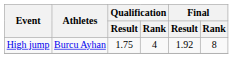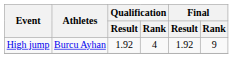 <table class="wikitable" border="1" style="font-size:90%">
 <tr>
 <th rowspan="2">Event</th>
 <th rowspan="2">Athletes</th>
 <th colspan="2">Qualification</th>
 <th colspan="2">Final</th>
 </tr>
 <tr>
 <th>Result</th>
 <th>Rank</th>
 <th>Result</th>
 <th>Rank</th>
 </tr>
 <tr>
 <td rowspan="1"><a href='#'>High jump</a></td>
 <td><a href='#'>Burcu Ayhan</a></td>
-<td align=center>1.75</td>
+<td align=center>1.92</td>
 <td align=center>4</td>
 <td align=center>1.92</td>
-<td align=center>8</td>
+<td align=center>9</td>
 </tr>
 <tr>
 </tr>
 </table>
